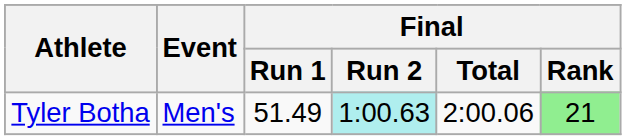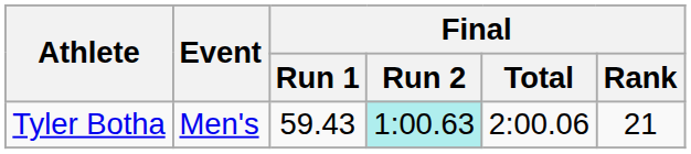 <table class="wikitable" style="font-size:90%">
 <tr>
 <th rowspan="2">Athlete</th>
 <th rowspan="2">Event</th>
 <th colspan="4">Final</th>
 </tr>
 <tr>
 <th>Run 1</th>
 <th>Run 2</th>
 <th>Total</th>
 <th>Rank</th>
 </tr>
 <tr>
 <td><a href='#'>Tyler Botha</a></td>
 <td><a href='#'>Men's</a></td>
-<td align="center">51.49</td>
+<td align="center">59.43</td>
 <td align="center" style="background: paleturquoise;">1:00.63</td>
 <td align="center">2:00.06</td>
-<td align="center" style="background: lightgreen;">21</td>
+<td align="center">21</td>
 </tr>
 </table>
